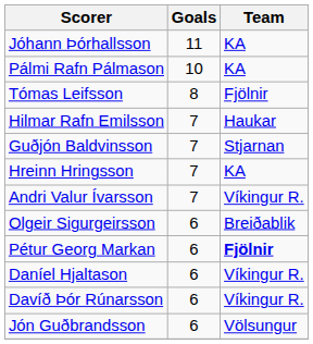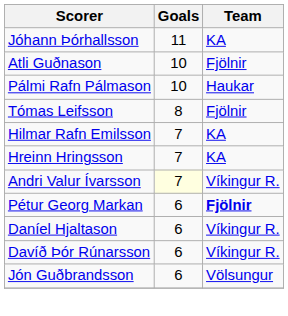 <table class="wikitable">
 <tr>
 <th>Scorer</th>
 <th>Goals</th>
 <th>Team</th>
 </tr>
 <tr>
 <td> <a href='#'>Jóhann Þórhallsson</a></td>
 <td align=center>11</td>
 <td><a href='#'>KA</a></td>
 </tr>
 <tr>
+<td> <a href='#'>Atli Guðnason</a></td>
+<td align=center>10</td>
+<td><a href='#'>Fjölnir</a></td>
+</tr>
+<tr>
 <td> <a href='#'>Pálmi Rafn Pálmason</a></td>
 <td align=center>10</td>
-<td><a href='#'>KA</a></td>
+<td><a href='#'>Haukar</a></td>
 </tr>
 <tr>
 <td> <a href='#'>Tómas Leifsson</a></td>
 <td align=center>8</td>
 <td><a href='#'>Fjölnir</a></td>
 </tr>
 <tr>
 <td> <a href='#'>Hilmar Rafn Emilsson</a></td>
 <td align=center>7</td>
-<td><a href='#'>Haukar</a></td>
-</tr>
-<tr>
-<td> <a href='#'>Guðjón Baldvinsson</a></td>
-<td align=center>7</td>
-<td><a href='#'>Stjarnan</a></td>
+<td><a href='#'>KA</a></td>
 </tr>
 <tr>
 <td> <a href='#'>Hreinn Hringsson</a></td>
 <td align=center>7</td>
 <td><a href='#'>KA</a></td>
 </tr>
 <tr>
 <td> <a href='#'>Andri Valur Ívarsson</a></td>
-<td align=center>7</td>
+<td align=center style="background: lightyellow;">7</td>
 <td><a href='#'>Víkingur R.</a></td>
-</tr>
-<tr>
-<td> <a href='#'>Olgeir Sigurgeirsson</a></td>
-<td align=center>6</td>
-<td><a href='#'>Breiðablik</a></td>
 </tr>
 <tr>
 <td> <a href='#'>Pétur Georg Markan</a></td>
 <td align=center>6</td>
 <td><strong><a href='#'>Fjölnir</a></strong></td>
 </tr>
 <tr>
 <td> <a href='#'>Daníel Hjaltason</a></td>
 <td align=center>6</td>
 <td><a href='#'>Víkingur R.</a></td>
 </tr>
 <tr>
 <td> <a href='#'>Davíð Þór Rúnarsson</a></td>
 <td align=center>6</td>
 <td><a href='#'>Víkingur R.</a></td>
 </tr>
 <tr>
 <td> <a href='#'>Jón Guðbrandsson</a></td>
 <td align=center>6</td>
 <td><a href='#'>Völsungur</a></td>
 </tr>
 <tr>
 </tr>
 </table>
